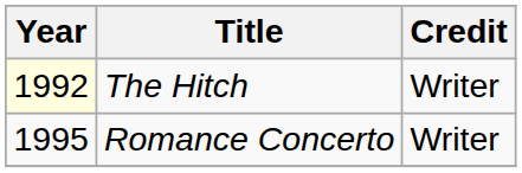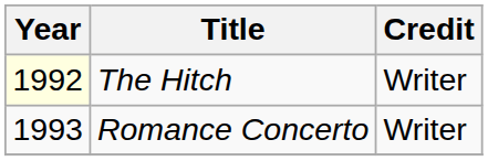 <table class="wikitable">
 <tr>
 <th>Year</th>
 <th>Title</th>
 <th>Credit</th>
 </tr>
 <tr>
 <td style="background: lightyellow; text-align:center;">1992</td>
 <td style="text-align:left;"><em>The Hitch</em></td>
 <td style="text-align:left;">Writer</td>
 </tr>
 <tr>
-<td style="text-align:center;">1995</td>
+<td style="text-align:center;">1993</td>
 <td style="text-align:left;"><em>Romance Concerto</em></td>
 <td style="text-align:left;">Writer</td>
 </tr>
 <tr>
 </tr>
 </table>
